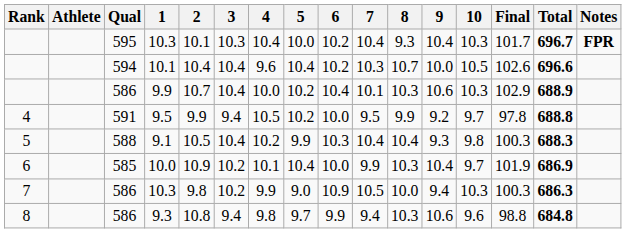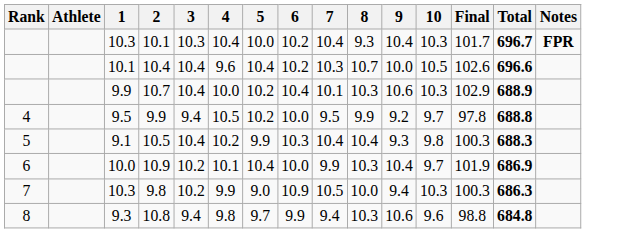 <table class="wikitable sortable">
 <tr>
 <th>Rank</th>
 <th>Athlete</th>
-<th>Qual</th>
 <th class="unsortable" style="width: 28px">1</th>
 <th class="unsortable" style="width: 28px">2</th>
 <th class="unsortable" style="width: 28px">3</th>
 <th class="unsortable" style="width: 28px">4</th>
 <th class="unsortable" style="width: 28px">5</th>
 <th class="unsortable" style="width: 28px">6</th>
 <th class="unsortable" style="width: 28px">7</th>
 <th class="unsortable" style="width: 28px">8</th>
 <th class="unsortable" style="width: 28px">9</th>
 <th class="unsortable" style="width: 28px">10</th>
 <th>Final</th>
 <th>Total</th>
 <th>Notes</th>
 </tr>
 <tr>
 <td align="center"></td>
 <td></td>
-<td align="center">595</td>
 <td align="center">10.3</td>
 <td align="center">10.1</td>
 <td align="center">10.3</td>
 <td align="center">10.4</td>
 <td align="center">10.0</td>
 <td align="center">10.2</td>
 <td align="center">10.4</td>
 <td align="center">9.3</td>
 <td align="center">10.4</td>
 <td align="center">10.3</td>
 <td align="center">101.7</td>
 <td align="center"><strong>696.7</strong></td>
 <td align="center"><strong>FPR</strong></td>
 </tr>
 <tr>
 <td align="center"></td>
 <td></td>
-<td align="center">594</td>
 <td align="center">10.1</td>
 <td align="center">10.4</td>
 <td align="center">10.4</td>
 <td align="center">9.6</td>
 <td align="center">10.4</td>
 <td align="center">10.2</td>
 <td align="center">10.3</td>
 <td align="center">10.7</td>
 <td align="center">10.0</td>
 <td align="center">10.5</td>
 <td align="center">102.6</td>
 <td align="center"><strong>696.6</strong></td>
 <td></td>
 </tr>
 <tr>
 <td align="center"></td>
 <td></td>
-<td align="center">586</td>
 <td align="center">9.9</td>
 <td align="center">10.7</td>
 <td align="center">10.4</td>
 <td align="center">10.0</td>
 <td align="center">10.2</td>
 <td align="center">10.4</td>
 <td align="center">10.1</td>
 <td align="center">10.3</td>
 <td align="center">10.6</td>
 <td align="center">10.3</td>
 <td align="center">102.9</td>
 <td align="center"><strong>688.9</strong></td>
 <td></td>
 </tr>
 <tr>
 <td align="center">4</td>
 <td></td>
-<td align="center">591</td>
 <td align="center">9.5</td>
 <td align="center">9.9</td>
 <td align="center">9.4</td>
 <td align="center">10.5</td>
 <td align="center">10.2</td>
 <td align="center">10.0</td>
 <td align="center">9.5</td>
 <td align="center">9.9</td>
 <td align="center">9.2</td>
 <td align="center">9.7</td>
 <td align="center">97.8</td>
 <td align="center"><strong>688.8</strong></td>
 <td></td>
 </tr>
 <tr>
 <td align="center">5</td>
 <td></td>
-<td align="center">588</td>
 <td align="center">9.1</td>
 <td align="center">10.5</td>
 <td align="center">10.4</td>
 <td align="center">10.2</td>
 <td align="center">9.9</td>
 <td align="center">10.3</td>
 <td align="center">10.4</td>
 <td align="center">10.4</td>
 <td align="center">9.3</td>
 <td align="center">9.8</td>
 <td align="center">100.3</td>
 <td align="center"><strong>688.3</strong></td>
 <td></td>
 </tr>
 <tr>
 <td align="center">6</td>
 <td></td>
-<td align="center">585</td>
 <td align="center">10.0</td>
 <td align="center">10.9</td>
 <td align="center">10.2</td>
 <td align="center">10.1</td>
 <td align="center">10.4</td>
 <td align="center">10.0</td>
 <td align="center">9.9</td>
 <td align="center">10.3</td>
 <td align="center">10.4</td>
 <td align="center">9.7</td>
 <td align="center">101.9</td>
 <td align="center"><strong>686.9</strong></td>
 <td></td>
 </tr>
 <tr>
 <td align="center">7</td>
 <td></td>
-<td align="center">586</td>
 <td align="center">10.3</td>
 <td align="center">9.8</td>
 <td align="center">10.2</td>
 <td align="center">9.9</td>
 <td align="center">9.0</td>
 <td align="center">10.9</td>
 <td align="center">10.5</td>
 <td align="center">10.0</td>
 <td align="center">9.4</td>
 <td align="center">10.3</td>
 <td align="center">100.3</td>
 <td align="center"><strong>686.3</strong></td>
 <td></td>
 </tr>
 <tr>
 <td align="center">8</td>
 <td></td>
-<td align="center">586</td>
 <td align="center">9.3</td>
 <td align="center">10.8</td>
 <td align="center">9.4</td>
 <td align="center">9.8</td>
 <td align="center">9.7</td>
 <td align="center">9.9</td>
 <td align="center">9.4</td>
 <td align="center">10.3</td>
 <td align="center">10.6</td>
 <td align="center">9.6</td>
 <td align="center">98.8</td>
 <td align="center"><strong>684.8</strong></td>
 <td></td>
 </tr>
 </table>
